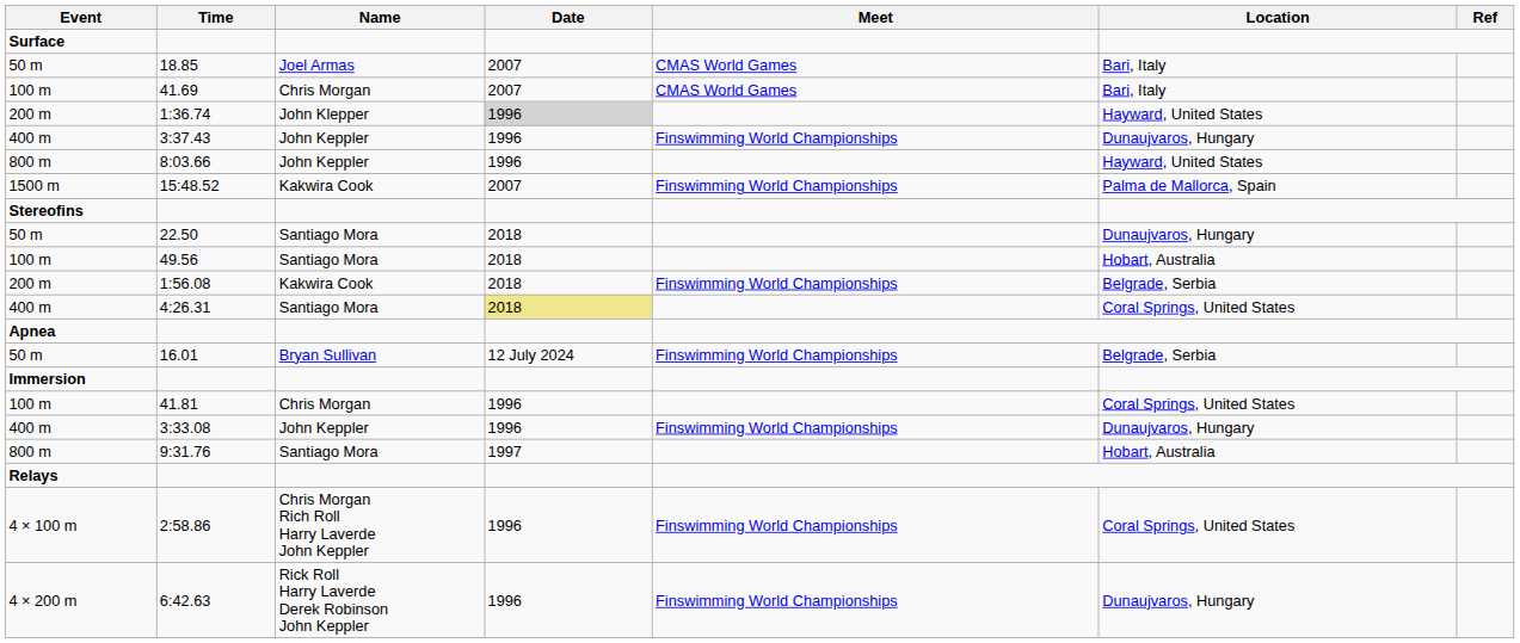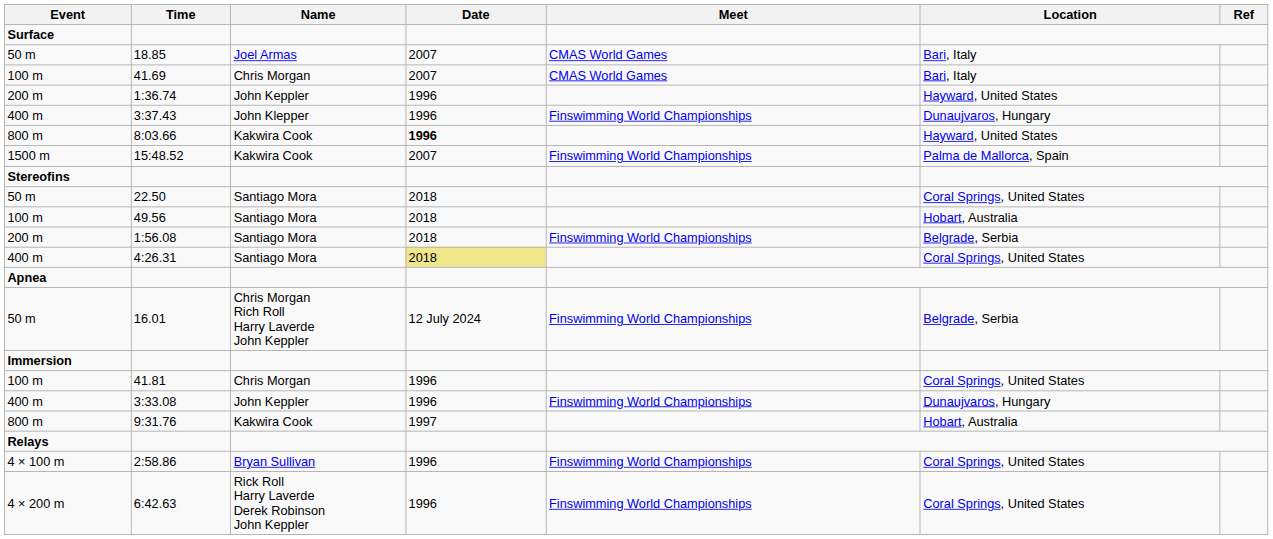 <table class="wikitable" style="width: 95%; font-size: 95%;">
 <tr>
 <th>Event</th>
 <th>Time</th>
 <th>Name</th>
 <th>Date</th>
 <th>Meet</th>
 <th>Location</th>
 <th>Ref</th>
 </tr>
 <tr>
 <td><strong>Surface</strong></td>
 <td></td>
 <td></td>
 <td></td>
 <td></td>
 </tr>
 <tr>
 <td>50 m</td>
 <td>18.85</td>
 <td><a href='#'>Joel Armas</a></td>
 <td>2007</td>
 <td><a href='#'>CMAS World Games</a></td>
 <td><a href='#'>Bari</a>, Italy</td>
 <td></td>
 </tr>
 <tr>
 <td>100 m</td>
 <td>41.69</td>
 <td>Chris Morgan</td>
 <td>2007</td>
 <td><a href='#'>CMAS World Games</a></td>
 <td><a href='#'>Bari</a>, Italy</td>
 <td></td>
 </tr>
 <tr>
 <td>200 m</td>
 <td>1:36.74</td>
-<td>John Klepper</td>
-<td style="background: lightgrey;">1996</td>
+<td>John Keppler</td>
+<td>1996</td>
 <td></td>
 <td><a href='#'>Hayward</a>, United States</td>
 <td></td>
 </tr>
 <tr>
 <td>400 m</td>
 <td>3:37.43</td>
-<td>John Keppler</td>
+<td>John Klepper</td>
 <td>1996</td>
 <td><a href='#'>Finswimming World Championships</a></td>
 <td><a href='#'>Dunaujvaros</a>, Hungary</td>
 <td></td>
 </tr>
 <tr>
 <td>800 m</td>
 <td>8:03.66</td>
-<td>John Keppler</td>
-<td>1996</td>
+<td>Kakwira Cook</td>
+<td><strong>1996</strong></td>
 <td></td>
 <td><a href='#'>Hayward</a>, United States</td>
 <td></td>
 </tr>
 <tr>
 <td>1500 m</td>
 <td>15:48.52</td>
 <td>Kakwira Cook</td>
 <td>2007</td>
 <td><a href='#'>Finswimming World Championships</a></td>
 <td><a href='#'>Palma de Mallorca</a>, Spain</td>
 <td></td>
 </tr>
 <tr>
 <td><strong>Stereofins</strong></td>
 <td></td>
 <td></td>
 <td></td>
 <td></td>
 </tr>
 <tr>
 <td>50 m</td>
 <td>22.50</td>
 <td>Santiago Mora</td>
 <td>2018</td>
 <td></td>
-<td><a href='#'>Dunaujvaros</a>, Hungary</td>
+<td><a href='#'>Coral Springs</a>, United States</td>
 <td></td>
 </tr>
 <tr>
 <td>100 m</td>
 <td>49.56</td>
 <td>Santiago Mora</td>
 <td>2018</td>
 <td></td>
 <td><a href='#'>Hobart</a>, Australia</td>
 <td></td>
 </tr>
 <tr>
 <td>200 m</td>
 <td>1:56.08</td>
-<td>Kakwira Cook</td>
+<td>Santiago Mora</td>
 <td>2018</td>
 <td><a href='#'>Finswimming World Championships</a></td>
 <td><a href='#'>Belgrade</a>, Serbia</td>
 <td></td>
 </tr>
 <tr>
 <td>400 m</td>
 <td>4:26.31</td>
 <td>Santiago Mora</td>
 <td style="background: khaki;">2018</td>
 <td></td>
 <td><a href='#'>Coral Springs</a>, United States</td>
 <td></td>
 </tr>
 <tr>
 <td><strong>Apnea</strong></td>
 <td></td>
 <td></td>
 <td></td>
 </tr>
 <tr>
 <td>50 m</td>
 <td>16.01</td>
-<td><a href='#'>Bryan Sullivan</a></td>
+<td>Chris Morgan<br>Rich Roll<br>Harry Laverde<br>John Keppler</td>
 <td>12 July 2024</td>
 <td><a href='#'>Finswimming World Championships</a></td>
 <td><a href='#'>Belgrade</a>, Serbia</td>
 <td></td>
 </tr>
 <tr>
 <td><strong>Immersion</strong></td>
 <td></td>
 <td></td>
 <td></td>
 <td></td>
 </tr>
 <tr>
 <td>100 m</td>
 <td>41.81</td>
 <td>Chris Morgan</td>
 <td>1996</td>
 <td></td>
 <td><a href='#'>Coral Springs</a>, United States</td>
 <td></td>
 </tr>
 <tr>
 <td>400 m</td>
 <td>3:33.08</td>
 <td>John Keppler</td>
 <td>1996</td>
 <td><a href='#'>Finswimming World Championships</a></td>
 <td><a href='#'>Dunaujvaros</a>, Hungary</td>
 <td></td>
 </tr>
 <tr>
 <td>800 m</td>
 <td>9:31.76</td>
-<td>Santiago Mora</td>
+<td>Kakwira Cook</td>
 <td>1997</td>
 <td></td>
 <td><a href='#'>Hobart</a>, Australia</td>
 <td></td>
 </tr>
 <tr>
 <td><strong>Relays</strong></td>
 <td></td>
 <td></td>
 <td></td>
 </tr>
 <tr>
 <td>4 × 100 m</td>
 <td>2:58.86</td>
-<td>Chris Morgan<br>Rich Roll<br>Harry Laverde<br>John Keppler</td>
+<td><a href='#'>Bryan Sullivan</a></td>
 <td>1996</td>
 <td><a href='#'>Finswimming World Championships</a></td>
 <td><a href='#'>Coral Springs</a>, United States</td>
 <td></td>
 </tr>
 <tr>
 <td>4 × 200 m</td>
 <td>6:42.63</td>
 <td>Rick Roll<br>Harry Laverde<br>Derek Robinson<br>John Keppler</td>
 <td>1996</td>
 <td><a href='#'>Finswimming World Championships</a></td>
-<td><a href='#'>Dunaujvaros</a>, Hungary</td>
+<td><a href='#'>Coral Springs</a>, United States</td>
 <td></td>
 </tr>
 </table>
